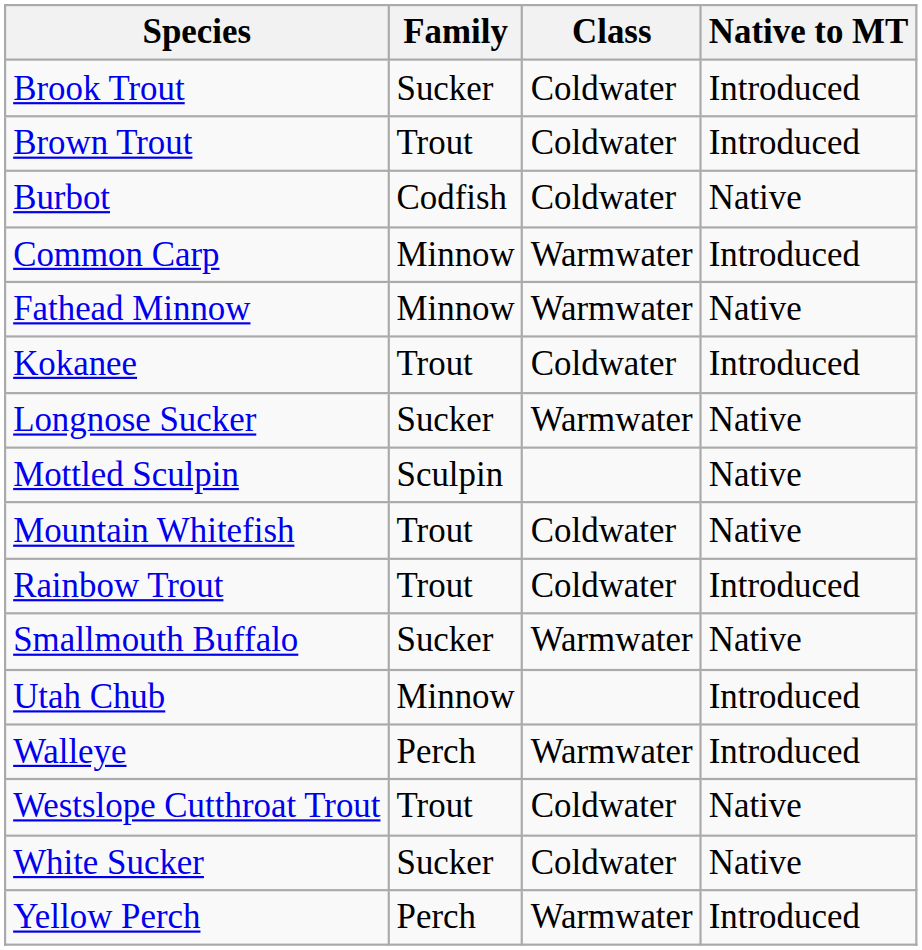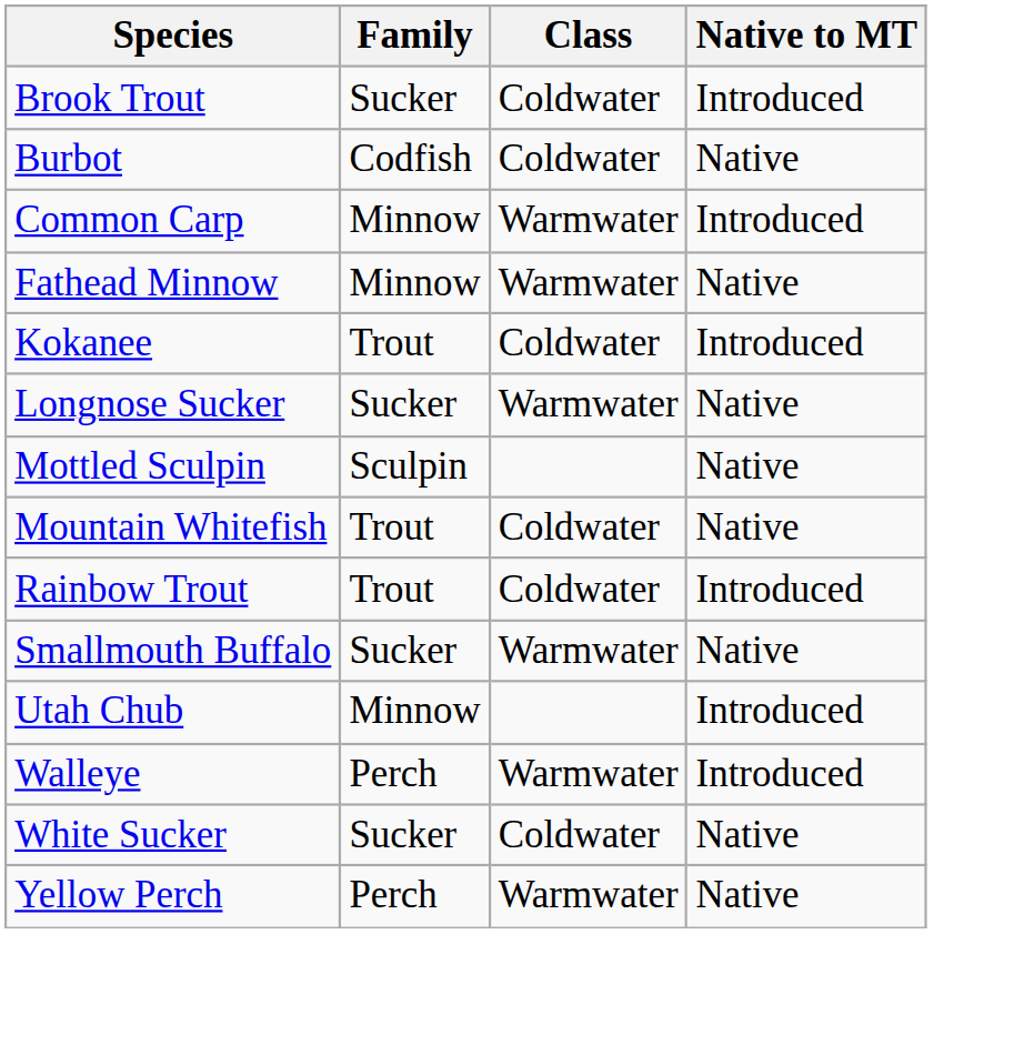 <table class="wikitable mw-collapsible mw-collapsed">
 <tr>
 <th colspan="1" rowspan="1">Species</th>
 <th colspan="1" rowspan="1">Family</th>
 <th colspan="1" rowspan="1">Class</th>
 <th colspan="1" rowspan="1">Native to MT</th>
 </tr>
 <tr>
 <td><a href='#'>Brook Trout</a></td>
 <td>Sucker</td>
-<td>Coldwater</td>
-<td>Introduced</td>
-</tr>
-<tr>
-<td><a href='#'>Brown Trout</a></td>
-<td>Trout</td>
 <td>Coldwater</td>
 <td>Introduced</td>
 </tr>
 <tr>
 <td><a href='#'>Burbot</a></td>
 <td>Codfish</td>
 <td>Coldwater</td>
 <td>Native</td>
 </tr>
 <tr>
 <td><a href='#'>Common Carp</a></td>
 <td>Minnow</td>
 <td>Warmwater</td>
 <td>Introduced</td>
 </tr>
 <tr>
 <td><a href='#'>Fathead Minnow</a></td>
 <td>Minnow</td>
 <td>Warmwater</td>
 <td>Native</td>
 </tr>
 <tr>
 <td><a href='#'>Kokanee</a></td>
 <td>Trout</td>
 <td>Coldwater</td>
 <td>Introduced</td>
 </tr>
 <tr>
 <td><a href='#'>Longnose Sucker</a></td>
 <td>Sucker</td>
 <td>Warmwater</td>
 <td>Native</td>
 </tr>
 <tr>
 <td><a href='#'>Mottled Sculpin</a></td>
 <td>Sculpin</td>
 <td></td>
 <td>Native</td>
 </tr>
 <tr>
 <td><a href='#'>Mountain Whitefish</a></td>
 <td>Trout</td>
 <td>Coldwater</td>
 <td>Native</td>
 </tr>
 <tr>
 <td><a href='#'>Rainbow Trout</a></td>
 <td>Trout</td>
 <td>Coldwater</td>
 <td>Introduced</td>
 </tr>
 <tr>
 <td><a href='#'>Smallmouth Buffalo</a></td>
 <td>Sucker</td>
 <td>Warmwater</td>
 <td>Native</td>
 </tr>
 <tr>
 <td><a href='#'>Utah Chub</a></td>
 <td>Minnow</td>
 <td></td>
 <td>Introduced</td>
 </tr>
 <tr>
 <td><a href='#'>Walleye</a></td>
 <td>Perch</td>
 <td>Warmwater</td>
 <td>Introduced</td>
 </tr>
 <tr>
-<td><a href='#'>Westslope Cutthroat Trout</a></td>
-<td>Trout</td>
-<td>Coldwater</td>
-<td>Native</td>
-</tr>
-<tr>
 <td><a href='#'>White Sucker</a></td>
 <td>Sucker</td>
 <td>Coldwater</td>
 <td>Native</td>
 </tr>
 <tr>
 <td><a href='#'>Yellow Perch</a></td>
 <td>Perch</td>
 <td>Warmwater</td>
-<td>Introduced</td>
+<td>Native</td>
 </tr>
 </table>
